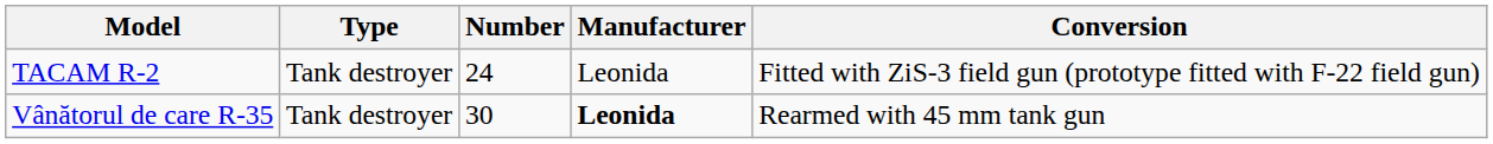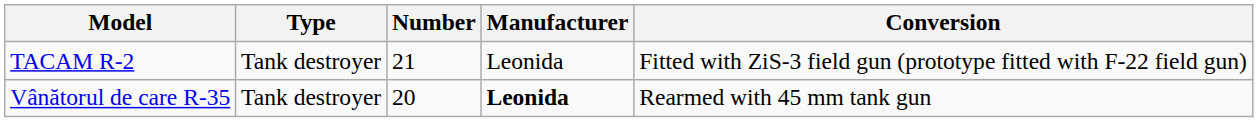 <table class="wikitable">
 <tr>
 <th>Model</th>
 <th>Type</th>
 <th>Number</th>
 <th>Manufacturer</th>
 <th>Conversion</th>
 </tr>
 <tr>
 <td><a href='#'>TACAM R-2</a></td>
 <td>Tank destroyer</td>
-<td>24</td>
+<td>21</td>
 <td>Leonida</td>
 <td>Fitted with ZiS-3 field gun (prototype fitted with F-22 field gun)</td>
 </tr>
 <tr>
 <td><a href='#'>Vânătorul de care R-35</a></td>
 <td>Tank destroyer</td>
-<td>30</td>
+<td>20</td>
 <td><strong>Leonida</strong></td>
 <td>Rearmed with 45 mm tank gun</td>
 </tr>
 </table>
